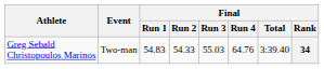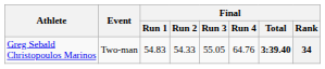 <table class="wikitable" style="font-size:90%">
 <tr>
 <th rowspan="2">Athlete</th>
 <th rowspan="2">Event</th>
 <th colspan="6">Final</th>
 </tr>
 <tr>
 <th>Run 1</th>
 <th>Run 2</th>
 <th>Run 3</th>
 <th>Run 4</th>
 <th>Total</th>
 <th>Rank</th>
 </tr>
 <tr>
 <td><a href='#'>Greg Sebald</a><br><a href='#'>Christopoulos Marinos</a></td>
 <td>Two-man</td>
 <td align="center">54.83</td>
 <td align="center">54.33</td>
-<td align="center">55.03</td>
+<td align="center">55.05</td>
 <td align="center">64.76</td>
-<td align="center">3:39.40</td>
+<td align="center"><strong>3:39.40</strong></td>
 <th align="center">34</th>
 </tr>
 </table>
